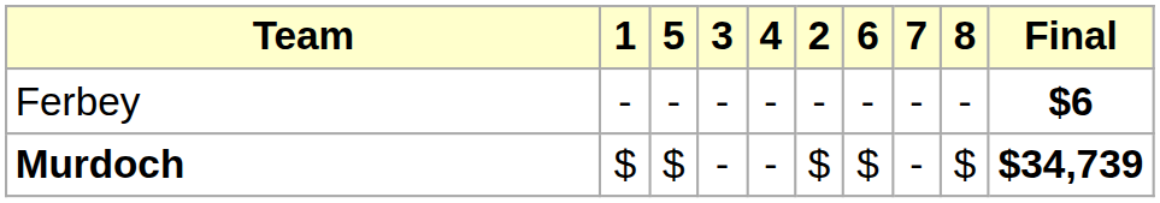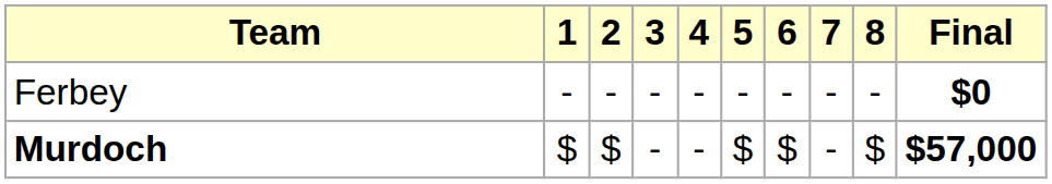 <table class="wikitable">
 <tr align=center bgcolor="#ffffcc">
 <td width=12><strong>Team</strong></td>
 <td width=12><strong>1</strong></td>
-<td width=12><strong>5</strong></td>
+<td width=12><strong>2</strong></td>
 <td width=12><strong>3</strong></td>
 <td width=12><strong>4</strong></td>
-<td width=12><strong>2</strong></td>
+<td width=12><strong>5</strong></td>
 <td width=12><strong>6</strong></td>
 <td width=12><strong>7</strong></td>
 <td width=12><strong>8</strong></td>
 <td><strong>Final</strong></td>
 </tr>
 <tr align=center bgcolor="FFFFFF">
 <td align=left width=230 nowrap>Ferbey</td>
 <td>-</td>
 <td>-</td>
 <td>-</td>
 <td>-</td>
 <td>-</td>
 <td>-</td>
 <td>-</td>
 <td>-</td>
-<td><strong>$6</strong></td>
+<td><strong>$0</strong></td>
 </tr>
 <tr align=center bgcolor="FFFFFF">
 <td align=left width=230 nowrap><strong>Murdoch</strong> </td>
 <td>$</td>
 <td>$</td>
 <td>-</td>
 <td>-</td>
 <td>$</td>
 <td>$</td>
 <td>-</td>
 <td>$</td>
-<td><strong>$34,739</strong></td>
+<td><strong>$57,000</strong></td>
 </tr>
 </table>
